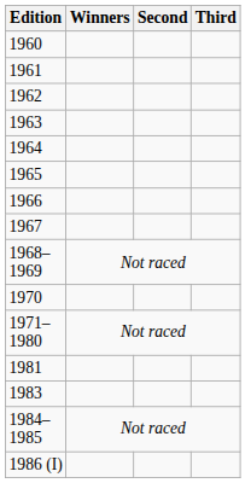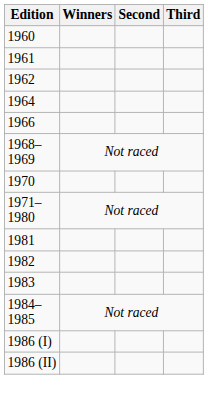 <table class="wikitable">
 <tr style="background:#efefef;">
 <th>Edition</th>
 <th>Winners</th>
 <th>Second</th>
 <th>Third</th>
 </tr>
 <tr>
 <td>1960</td>
 <td> <br></td>
 <td> <br> </td>
 <td>  <br> </td>
 </tr>
 <tr>
 <td>1961</td>
 <td> <br> </td>
 <td> <br> </td>
 <td> <br> </td>
 </tr>
 <tr>
 <td>1962</td>
 <td> <br> </td>
 <td> <br> </td>
 <td> <br> </td>
 </tr>
 <tr>
-<td>1963</td>
-<td> <br> </td>
-<td> <br></td>
-<td> <br></td>
-</tr>
-<tr>
 <td>1964</td>
 <td> <br> </td>
 <td> <br>  </td>
 <td> <br> </td>
 </tr>
 <tr>
-<td>1965</td>
-<td> <br> </td>
-<td> <br> </td>
-<td> <br> </td>
-</tr>
-<tr>
 <td>1966</td>
-<td> <br> </td>
-<td> <br> </td>
-<td> <br> </td>
-</tr>
-<tr>
-<td>1967</td>
 <td> <br> </td>
 <td> <br> </td>
 <td> <br> </td>
 </tr>
 <tr>
 <td>1968–<br>1969</td>
 <td colspan=3 align=center><em>Not raced</em></td>
 </tr>
 <tr>
 <td>1970</td>
 <td> <br></td>
 <td> <br> </td>
 <td> <br> </td>
 </tr>
 <tr>
 <td>1971–<br>1980</td>
 <td colspan=3 align=center><em>Not raced</em></td>
 </tr>
 <tr>
 <td>1981</td>
 <td> <br> </td>
 <td> <br> </td>
 <td> <br> </td>
 </tr>
 <tr>
+<td>1982</td>
+<td>  <br> </td>
+<td> <br> </td>
+<td> <br> </td>
+</tr>
+<tr>
 <td>1983</td>
 <td> <br> </td>
 <td> <br> </td>
 <td> <br> </td>
 </tr>
 <tr>
 <td>1984–<br>1985</td>
 <td colspan=3 align=center><em>Not raced</em></td>
 </tr>
 <tr>
 <td>1986 (I)</td>
 <td> <br> </td>
 <td> <br> </td>
 <td> <br> </td>
 </tr>
+<tr>
+<td>1986 (II)</td>
+<td> <br></td>
+<td> <br> </td>
+<td> <br> </td>
+</tr>
 </table>
